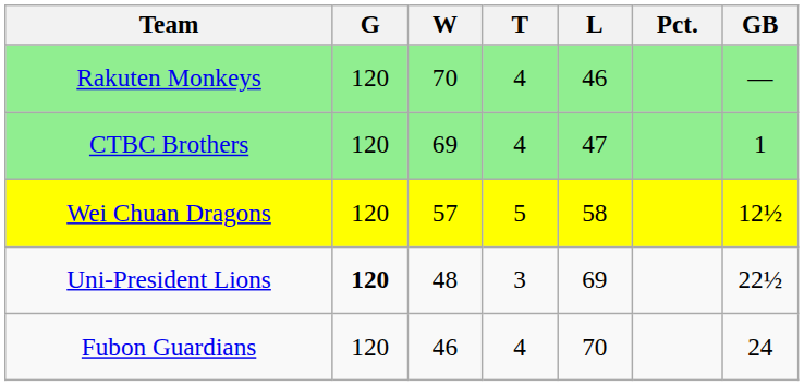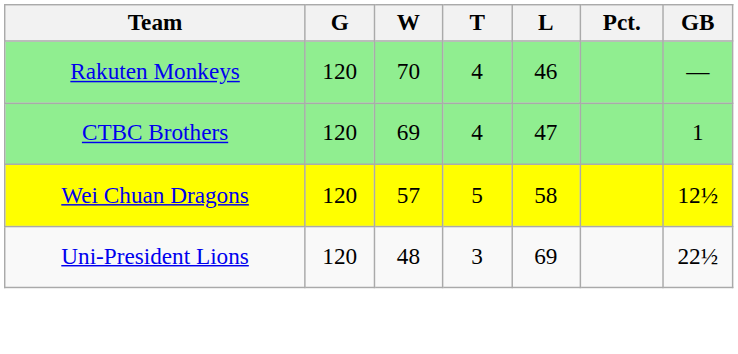 <table class = "wikitable" style = "text-align:center">
 <tr>
 <th width = 200>Team</th>
 <th width = 40>G</th>
 <th width = 40>W</th>
 <th width = 40>T</th>
 <th width = 40>L</th>
 <th width = 50>Pct.</th>
 <th width = 40>GB</th>
 </tr>
 <tr style = "background:lightgreen;">
 <td height = 35><a href='#'>Rakuten Monkeys </a></td>
 <td>120</td>
 <td>70</td>
 <td>4</td>
 <td>46</td>
 <td></td>
 <td>—</td>
 </tr>
 <tr style = "background:lightgreen;">
 <td height = 35><a href='#'>CTBC Brothers </a></td>
 <td>120</td>
 <td>69</td>
 <td>4</td>
 <td>47</td>
 <td></td>
 <td>1</td>
 </tr>
 <tr style = "background:yellow;">
 <td height = 35><a href='#'>Wei Chuan Dragons </a></td>
 <td>120</td>
 <td>57</td>
 <td>5</td>
 <td>58</td>
 <td></td>
 <td>12½</td>
 </tr>
 <tr>
 <td height = 35><a href='#'>Uni-President Lions </a></td>
-<td><strong>120</strong></td>
+<td>120</td>
 <td>48</td>
 <td>3</td>
 <td>69</td>
 <td></td>
 <td>22½</td>
 </tr>
-<tr>
-<td height = 35><a href='#'>Fubon Guardians </a></td>
-<td>120</td>
-<td>46</td>
-<td>4</td>
-<td>70</td>
-<td></td>
-<td>24</td>
-</tr>
 </table>
